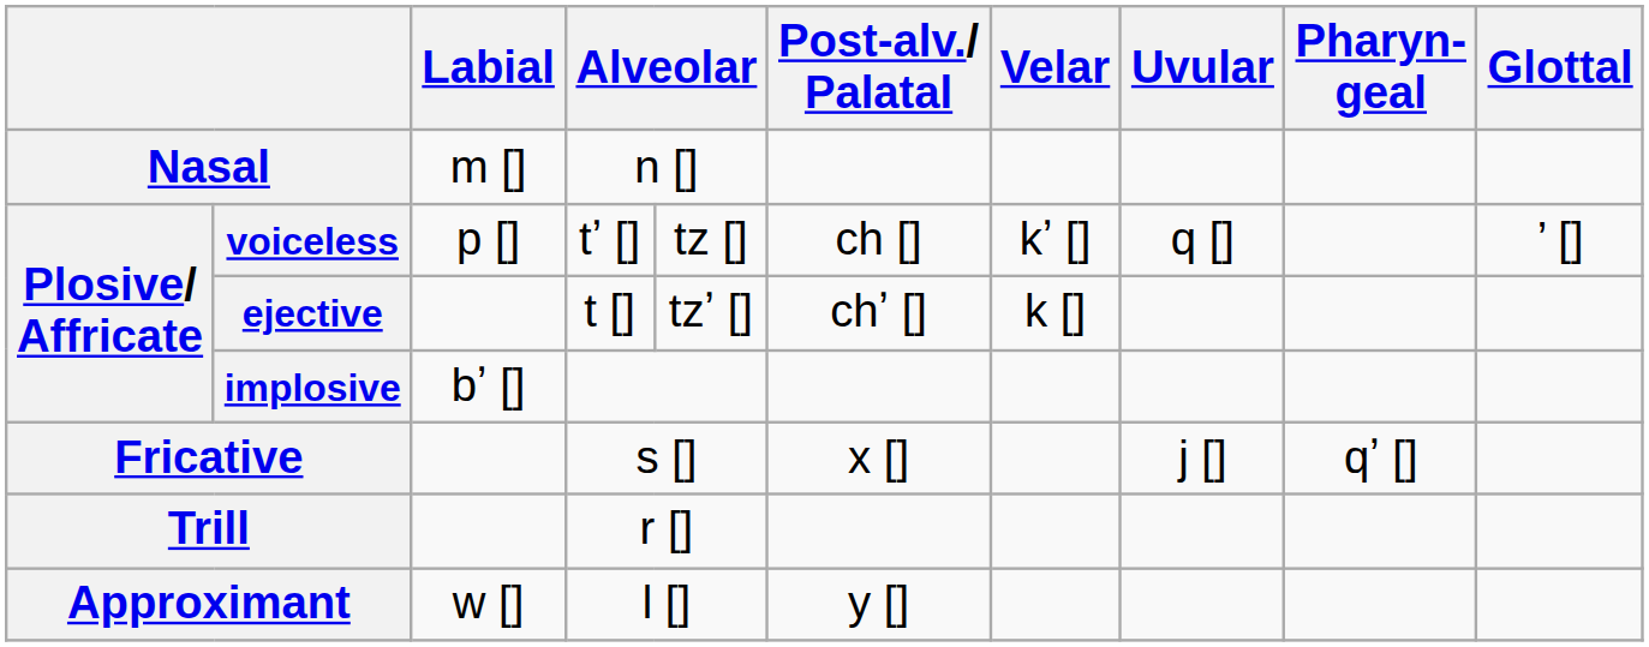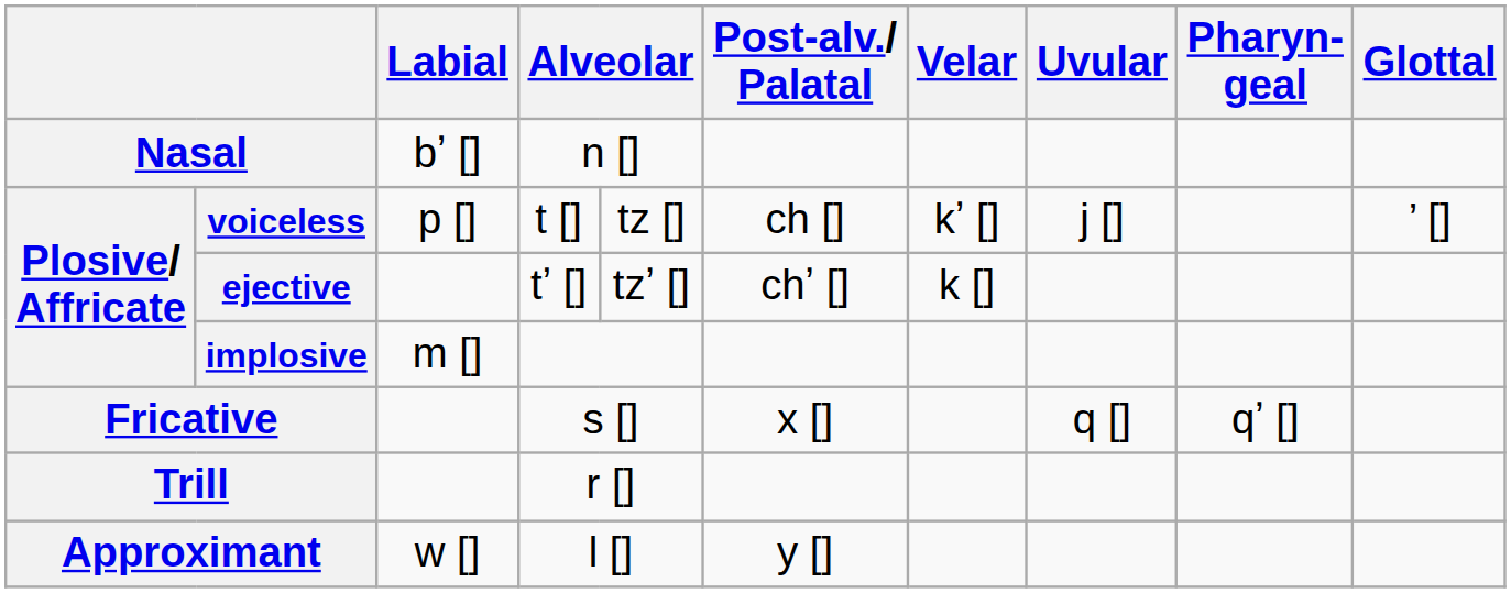 <table class="wikitable" style="text-align:center">
 <tr>
 <th colspan="2"></th>
 <th><a href='#'>Labial</a></th>
 <th colspan="2"><a href='#'>Alveolar</a></th>
 <th><a href='#'>Post-alv.</a>/<br><a href='#'>Palatal</a></th>
 <th><a href='#'>Velar</a></th>
 <th><a href='#'>Uvular</a></th>
 <th><a href='#'>Pharyn-<br>geal</a></th>
 <th><a href='#'>Glottal</a></th>
 </tr>
 <tr>
 <th colspan="2"><a href='#'>Nasal</a></th>
-<td>m []</td>
+<td>bʼ []</td>
 <td colspan="2">n []</td>
 <td></td>
 <td></td>
 <td></td>
 <td></td>
 <td></td>
 </tr>
 <tr>
 <th rowspan="3"><a href='#'>Plosive</a>/<br><a href='#'>Affricate</a></th>
 <th><a href='#'><small>voiceless</small></a></th>
 <td>p []</td>
-<td>tʼ []</td>
+<td>t []</td>
 <td>tz []</td>
 <td>ch []</td>
 <td>kʼ []</td>
-<td>q []</td>
+<td>j []</td>
 <td></td>
 <td>’ []</td>
 </tr>
 <tr>
 <th><small><a href='#'>ejective</a></small></th>
 <td></td>
-<td>t []</td>
+<td>tʼ []</td>
 <td>tzʼ []</td>
 <td>chʼ []</td>
 <td>k []</td>
 <td></td>
 <td></td>
 <td></td>
 </tr>
 <tr>
 <th><small><a href='#'>implosive</a></small></th>
-<td>bʼ []</td>
+<td>m []</td>
 <td colspan="2"></td>
 <td></td>
 <td></td>
 <td></td>
 <td></td>
 <td></td>
 </tr>
 <tr>
 <th colspan="2"><a href='#'>Fricative</a></th>
 <td></td>
 <td colspan="2">s []</td>
 <td>x []</td>
 <td></td>
-<td>j []</td>
+<td>q []</td>
 <td>qʼ []</td>
 <td></td>
 </tr>
 <tr>
 <th colspan="2"><a href='#'>Trill</a></th>
 <td></td>
 <td colspan="2">r []</td>
 <td></td>
 <td></td>
 <td></td>
 <td></td>
 <td></td>
 </tr>
 <tr>
 <th colspan="2"><a href='#'>Approximant</a></th>
 <td>w []</td>
 <td colspan="2">l []</td>
 <td>y []</td>
 <td></td>
 <td></td>
 <td></td>
 <td></td>
 </tr>
 </table>
